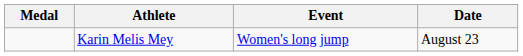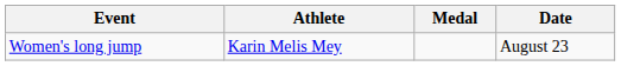 <table class="wikitable" style="font-size:90%" width=60%>
 <tr>
+<th>Event</th>
+<th>Athlete</th>
 <th>Medal</th>
-<th>Athlete</th>
-<th>Event</th>
 <th>Date</th>
 </tr>
 <tr>
+<td><a href='#'>Women's long jump</a></td>
+<td><a href='#'>Karin Melis Mey</a></td>
 <td></td>
-<td><a href='#'>Karin Melis Mey</a></td>
-<td><a href='#'>Women's long jump</a></td>
 <td>August 23</td>
 </tr>
 </table>
